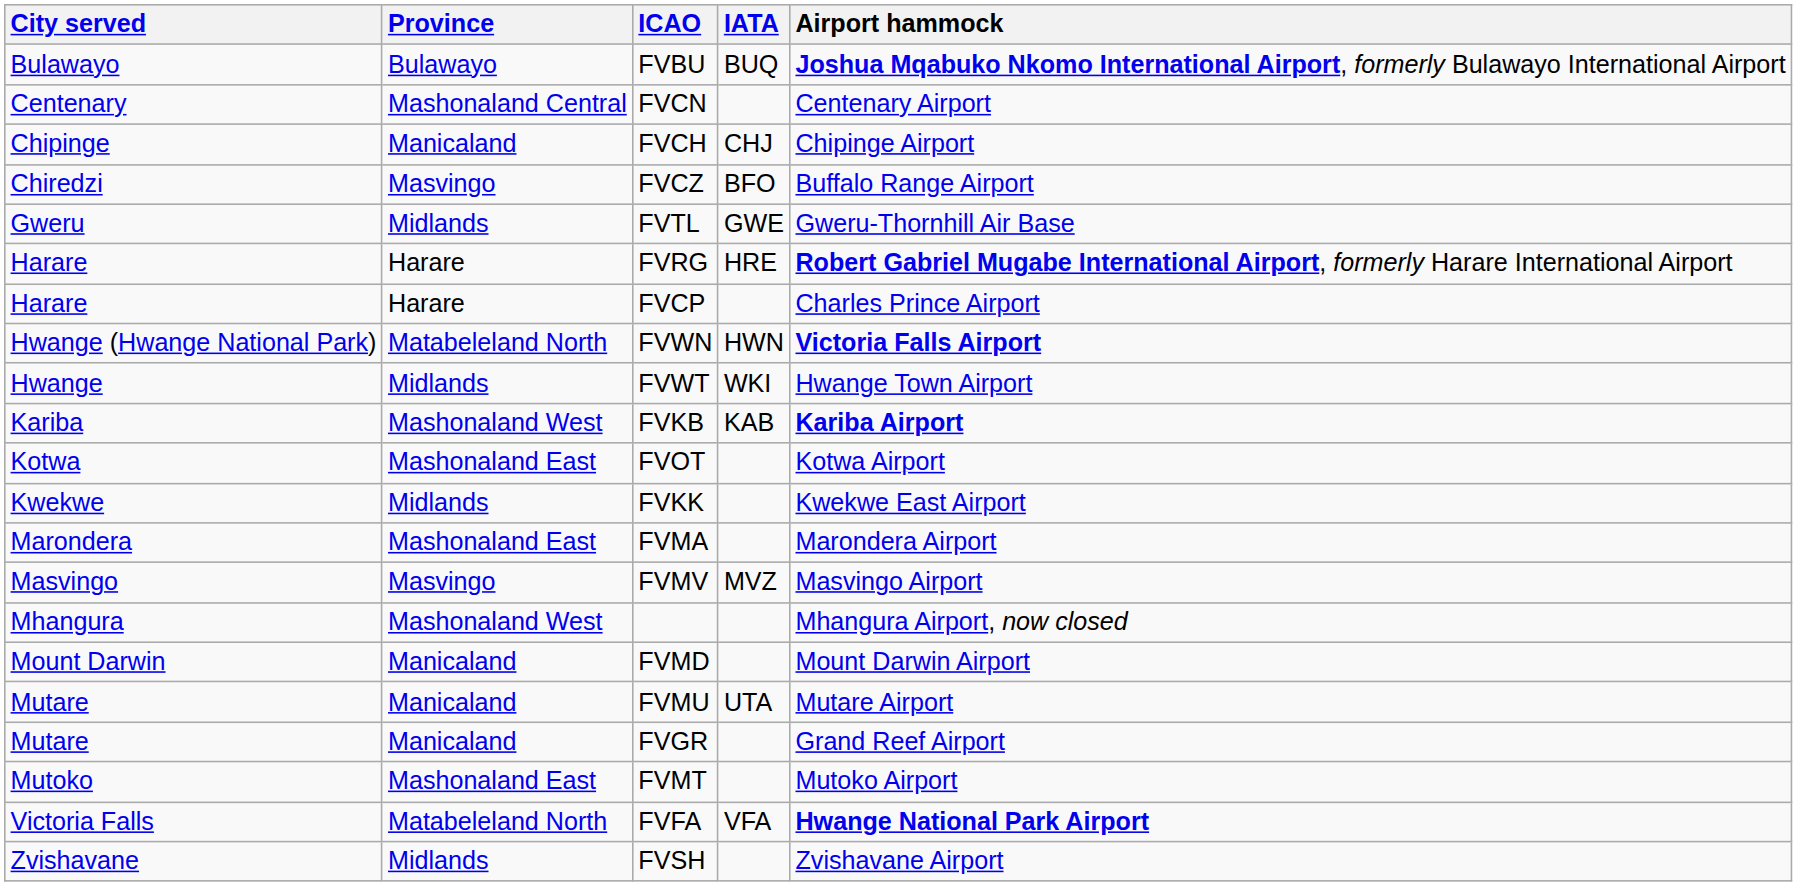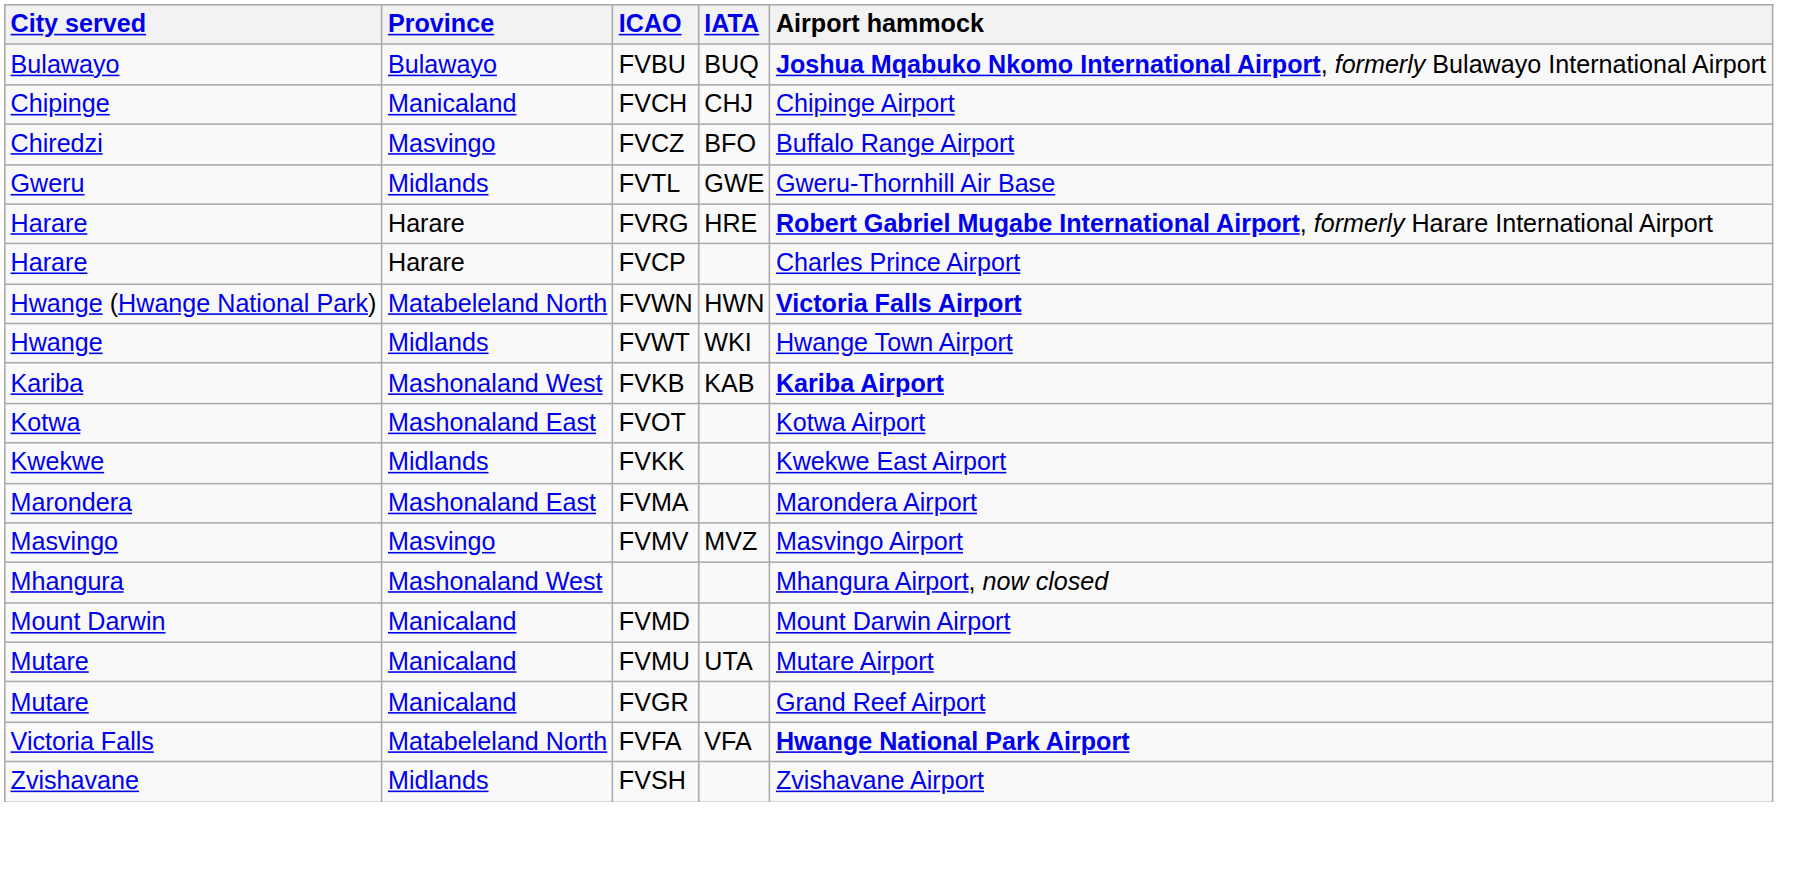 <table class="wikitable sortable">
 <tr valign=baseline>
 <th style="text-align:left; white-space:nowrap;"><a href='#'>City served</a></th>
 <th style="text-align:left; white-space:nowrap;"><a href='#'>Province</a></th>
 <th style="text-align:left;"><a href='#'>ICAO</a></th>
 <th style="text-align:left;"><a href='#'>IATA</a></th>
 <th style="text-align:left; white-space:nowrap;">Airport hammock</th>
 </tr>
 <tr valign=top>
 <td><a href='#'>Bulawayo</a></td>
 <td><a href='#'>Bulawayo</a></td>
 <td>FVBU</td>
 <td>BUQ</td>
 <td><strong><a href='#'>Joshua Mqabuko Nkomo International Airport</a></strong>, <em>formerly</em> Bulawayo International Airport</td>
-</tr>
-<tr valign=top>
-<td><a href='#'>Centenary</a></td>
-<td><a href='#'>Mashonaland Central</a></td>
-<td>FVCN</td>
-<td></td>
-<td><a href='#'>Centenary Airport</a></td>
 </tr>
 <tr valign=top>
 <td><a href='#'>Chipinge</a></td>
 <td><a href='#'>Manicaland</a></td>
 <td>FVCH</td>
 <td>CHJ</td>
 <td><a href='#'>Chipinge Airport</a></td>
 </tr>
 <tr valign=top>
 <td><a href='#'>Chiredzi</a></td>
 <td><a href='#'>Masvingo</a></td>
 <td>FVCZ</td>
 <td>BFO</td>
 <td><a href='#'>Buffalo Range Airport</a></td>
 </tr>
 <tr valign=top>
 <td><a href='#'>Gweru</a></td>
 <td><a href='#'>Midlands</a></td>
 <td>FVTL</td>
 <td>GWE</td>
 <td><a href='#'>Gweru-Thornhill Air Base</a></td>
 </tr>
 <tr valign=top>
 <td><a href='#'>Harare</a></td>
 <td>Harare</td>
 <td>FVRG</td>
 <td>HRE</td>
 <td><strong><a href='#'>Robert Gabriel Mugabe International Airport</a></strong>, <em>formerly</em> Harare International Airport</td>
 </tr>
 <tr valign=top>
 <td><a href='#'>Harare</a></td>
 <td>Harare</td>
 <td>FVCP</td>
 <td></td>
 <td><a href='#'>Charles Prince Airport</a></td>
 </tr>
 <tr valign=top>
 <td><a href='#'>Hwange</a> (<a href='#'>Hwange National Park</a>)</td>
 <td><a href='#'>Matabeleland North</a></td>
 <td>FVWN</td>
 <td>HWN</td>
 <td><strong><a href='#'>Victoria Falls Airport</a></strong></td>
 </tr>
 <tr valign=top>
 <td><a href='#'>Hwange</a></td>
 <td><a href='#'>Midlands</a></td>
 <td>FVWT</td>
 <td>WKI</td>
 <td><a href='#'>Hwange Town Airport</a></td>
 </tr>
 <tr valign=top>
 <td><a href='#'>Kariba</a></td>
 <td><a href='#'>Mashonaland West</a></td>
 <td>FVKB</td>
 <td>KAB</td>
 <td><strong><a href='#'>Kariba Airport</a></strong></td>
 </tr>
 <tr valign=top>
 <td><a href='#'>Kotwa</a></td>
 <td><a href='#'>Mashonaland East</a></td>
 <td>FVOT</td>
 <td></td>
 <td><a href='#'>Kotwa Airport</a></td>
 </tr>
 <tr valign=top>
 <td><a href='#'>Kwekwe</a></td>
 <td><a href='#'>Midlands</a></td>
 <td>FVKK</td>
 <td></td>
 <td><a href='#'>Kwekwe East Airport</a></td>
 </tr>
 <tr valign=top>
 <td><a href='#'>Marondera</a></td>
 <td><a href='#'>Mashonaland East</a></td>
 <td>FVMA</td>
 <td></td>
 <td><a href='#'>Marondera Airport</a></td>
 </tr>
 <tr valign=top>
 <td><a href='#'>Masvingo</a></td>
 <td><a href='#'>Masvingo</a></td>
 <td>FVMV</td>
 <td>MVZ</td>
 <td><a href='#'>Masvingo Airport</a></td>
 </tr>
 <tr valign=top>
 <td><a href='#'>Mhangura</a></td>
 <td><a href='#'>Mashonaland West</a></td>
 <td></td>
 <td></td>
 <td><a href='#'>Mhangura Airport</a>, <em>now closed</em></td>
 </tr>
 <tr valign=top>
 <td><a href='#'>Mount Darwin</a></td>
 <td><a href='#'>Manicaland</a></td>
 <td>FVMD</td>
 <td></td>
 <td><a href='#'>Mount Darwin Airport</a></td>
 </tr>
 <tr valign=top>
 <td><a href='#'>Mutare</a></td>
 <td><a href='#'>Manicaland</a></td>
 <td>FVMU</td>
 <td>UTA</td>
 <td><a href='#'>Mutare Airport</a></td>
 </tr>
 <tr valign=top>
 <td><a href='#'>Mutare</a></td>
 <td><a href='#'>Manicaland</a></td>
 <td>FVGR</td>
 <td></td>
 <td><a href='#'>Grand Reef Airport</a></td>
 </tr>
 <tr valign=top>
-<td><a href='#'>Mutoko</a></td>
-<td><a href='#'>Mashonaland East</a></td>
-<td>FVMT</td>
-<td></td>
-<td><a href='#'>Mutoko Airport</a></td>
-</tr>
-<tr valign=top>
 <td><a href='#'>Victoria Falls</a></td>
 <td><a href='#'>Matabeleland North</a></td>
 <td>FVFA</td>
 <td>VFA</td>
 <td><strong><a href='#'>Hwange National Park Airport</a></strong></td>
 </tr>
 <tr valign=top>
 <td><a href='#'>Zvishavane</a></td>
 <td><a href='#'>Midlands</a></td>
 <td>FVSH</td>
 <td></td>
 <td><a href='#'>Zvishavane Airport</a></td>
 </tr>
 </table>
